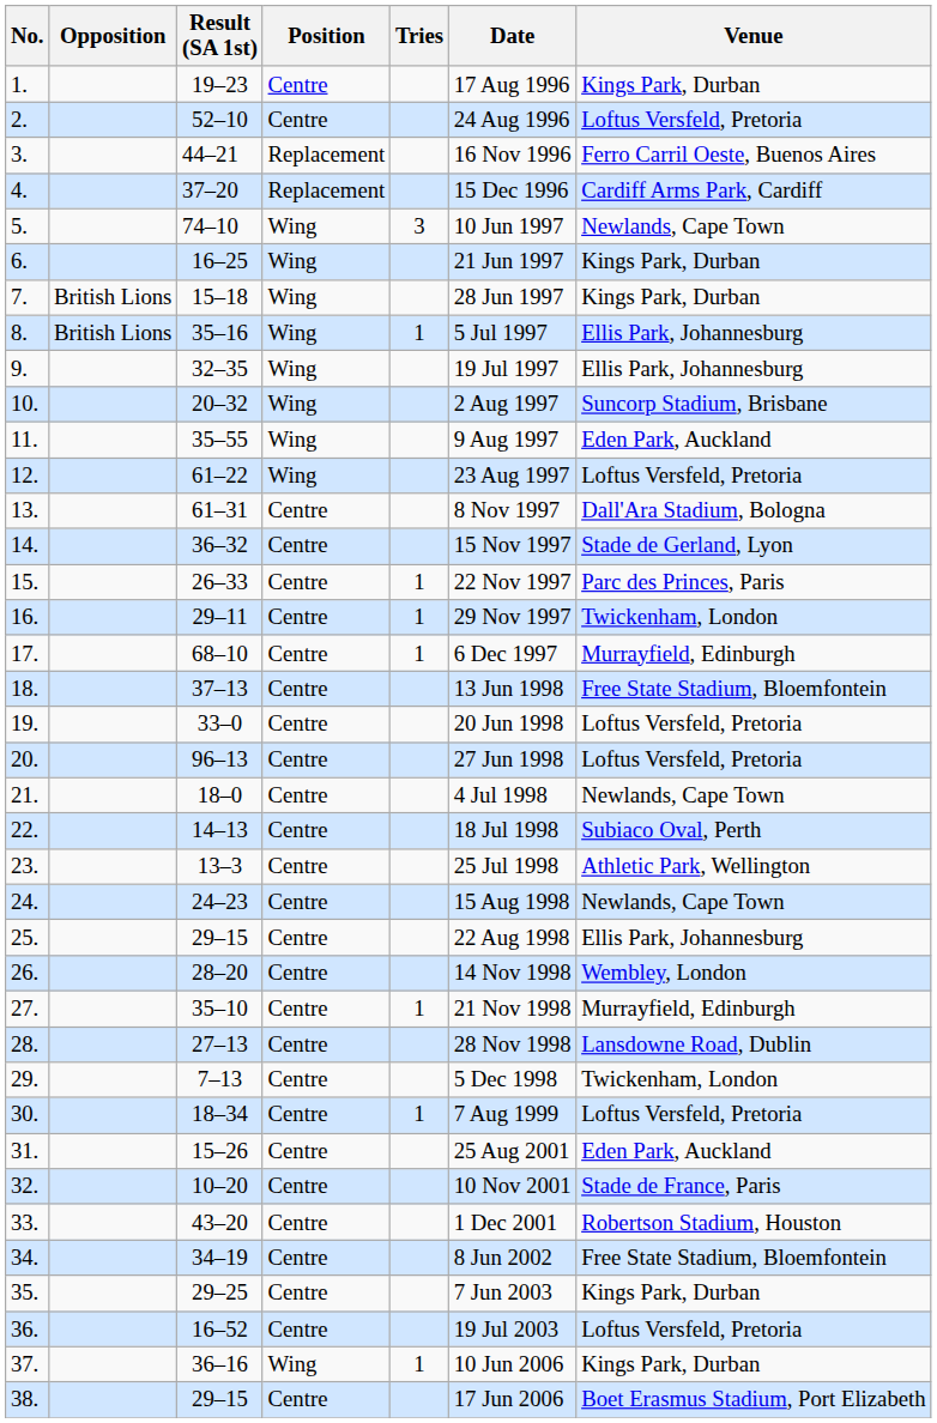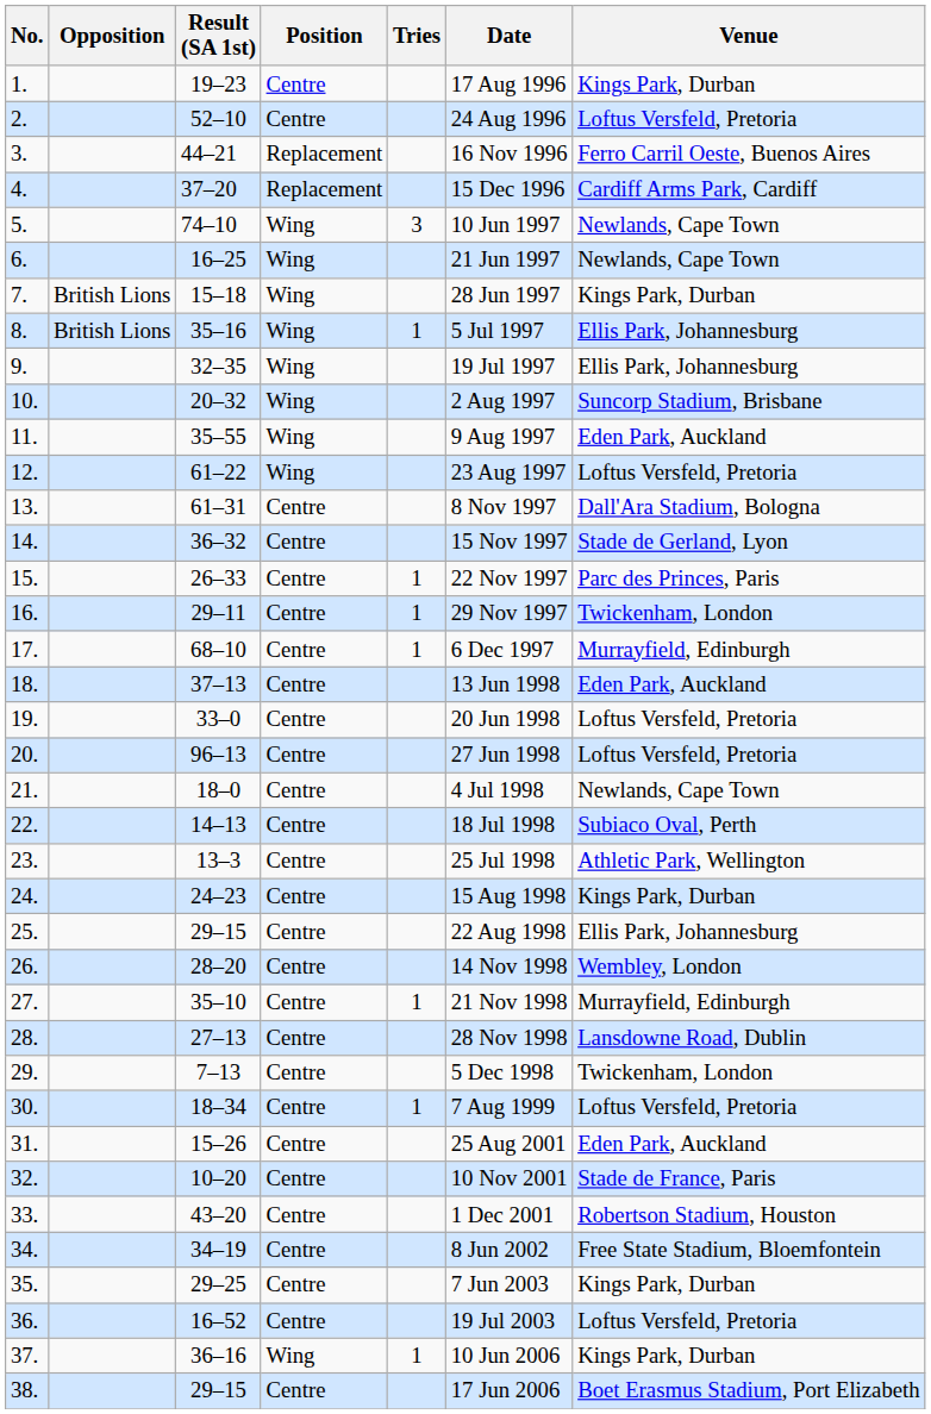 <table class="wikitable sortable">
 <tr>
 <th>No.</th>
 <th>Opposition</th>
 <th>Result<br>(SA 1st)</th>
 <th>Position</th>
 <th>Tries</th>
 <th>Date</th>
 <th>Venue</th>
 </tr>
 <tr>
 <td>1.</td>
 <td></td>
 <td align="center">19–23</td>
 <td><a href='#'>Centre</a></td>
 <td></td>
 <td>17 Aug 1996</td>
 <td><a href='#'>Kings Park</a>, Durban</td>
 </tr>
 <tr style="background: #D0E6FF;">
 <td>2.</td>
 <td></td>
 <td align="center">52–10</td>
 <td>Centre</td>
 <td></td>
 <td>24 Aug 1996</td>
 <td><a href='#'>Loftus Versfeld</a>, Pretoria</td>
 </tr>
 <tr>
 <td>3.</td>
 <td></td>
 <td>44–21</td>
 <td>Replacement</td>
 <td></td>
 <td>16 Nov 1996</td>
 <td><a href='#'>Ferro Carril Oeste</a>, Buenos Aires</td>
 </tr>
 <tr style="background: #D0E6FF;">
 <td>4.</td>
 <td></td>
 <td>37–20</td>
 <td>Replacement</td>
 <td></td>
 <td>15 Dec 1996</td>
 <td><a href='#'>Cardiff Arms Park</a>, Cardiff</td>
 </tr>
 <tr>
 <td>5.</td>
 <td></td>
 <td>74–10</td>
 <td>Wing</td>
 <td align="center">3</td>
 <td>10 Jun 1997</td>
 <td><a href='#'>Newlands</a>, Cape Town</td>
 </tr>
 <tr style="background: #D0E6FF;">
 <td>6.</td>
 <td></td>
 <td align="center">16–25</td>
 <td>Wing</td>
 <td></td>
 <td>21 Jun 1997</td>
-<td>Kings Park, Durban</td>
+<td>Newlands, Cape Town</td>
 </tr>
 <tr>
 <td>7.</td>
 <td> British Lions</td>
 <td align="center">15–18</td>
 <td>Wing</td>
 <td></td>
 <td>28 Jun 1997</td>
 <td>Kings Park, Durban</td>
 </tr>
 <tr style="background: #D0E6FF;">
 <td>8.</td>
 <td> British Lions</td>
 <td align="center">35–16</td>
 <td>Wing</td>
 <td align="center">1</td>
 <td>5 Jul 1997</td>
 <td><a href='#'>Ellis Park</a>, Johannesburg</td>
 </tr>
 <tr>
 <td>9.</td>
 <td></td>
 <td align="center">32–35</td>
 <td>Wing</td>
 <td></td>
 <td>19 Jul 1997</td>
 <td>Ellis Park, Johannesburg</td>
 </tr>
 <tr style="background: #D0E6FF;">
 <td>10.</td>
 <td></td>
 <td align="center">20–32</td>
 <td>Wing</td>
 <td></td>
 <td>2 Aug 1997</td>
 <td><a href='#'>Suncorp Stadium</a>, Brisbane</td>
 </tr>
 <tr>
 <td>11.</td>
 <td></td>
 <td align="center">35–55</td>
 <td>Wing</td>
 <td></td>
 <td>9 Aug 1997</td>
 <td><a href='#'>Eden Park</a>, Auckland</td>
 </tr>
 <tr style="background: #D0E6FF;">
 <td>12.</td>
 <td></td>
 <td align="center">61–22</td>
 <td>Wing</td>
 <td></td>
 <td>23 Aug 1997</td>
 <td>Loftus Versfeld, Pretoria</td>
 </tr>
 <tr>
 <td>13.</td>
 <td></td>
 <td align="center">61–31</td>
 <td>Centre</td>
 <td></td>
 <td>8 Nov 1997</td>
 <td><a href='#'>Dall'Ara Stadium</a>, Bologna</td>
 </tr>
 <tr style="background: #D0E6FF;">
 <td>14.</td>
 <td></td>
 <td align="center">36–32</td>
 <td>Centre</td>
 <td></td>
 <td>15 Nov 1997</td>
 <td><a href='#'>Stade de Gerland</a>, Lyon</td>
 </tr>
 <tr>
 <td>15.</td>
 <td></td>
 <td align="center">26–33</td>
 <td>Centre</td>
 <td align="center">1</td>
 <td>22 Nov 1997</td>
 <td><a href='#'>Parc des Princes</a>, Paris</td>
 </tr>
 <tr style="background: #D0E6FF;">
 <td>16.</td>
 <td></td>
 <td align="center">29–11</td>
 <td>Centre</td>
 <td align="center">1</td>
 <td>29 Nov 1997</td>
 <td><a href='#'>Twickenham</a>, London</td>
 </tr>
 <tr>
 <td>17.</td>
 <td></td>
 <td align="center">68–10</td>
 <td>Centre</td>
 <td align="center">1</td>
 <td>6 Dec 1997</td>
 <td><a href='#'>Murrayfield</a>, Edinburgh</td>
 </tr>
 <tr style="background: #D0E6FF;">
 <td>18.</td>
 <td></td>
 <td align="center">37–13</td>
 <td>Centre</td>
 <td></td>
 <td>13 Jun 1998</td>
-<td><a href='#'>Free State Stadium</a>, Bloemfontein</td>
+<td><a href='#'>Eden Park</a>, Auckland</td>
 </tr>
 <tr>
 <td>19.</td>
 <td></td>
 <td align="center">33–0</td>
 <td>Centre</td>
 <td></td>
 <td>20 Jun 1998</td>
 <td>Loftus Versfeld, Pretoria</td>
 </tr>
 <tr style="background: #D0E6FF;">
 <td>20.</td>
 <td></td>
 <td align="center">96–13</td>
 <td>Centre</td>
 <td></td>
 <td>27 Jun 1998</td>
 <td>Loftus Versfeld, Pretoria</td>
 </tr>
 <tr>
 <td>21.</td>
 <td></td>
 <td align="center">18–0</td>
 <td>Centre</td>
 <td></td>
 <td>4 Jul 1998</td>
 <td>Newlands, Cape Town</td>
 </tr>
 <tr style="background: #D0E6FF;">
 <td>22.</td>
 <td></td>
 <td align="center">14–13</td>
 <td>Centre</td>
 <td></td>
 <td>18 Jul 1998</td>
 <td><a href='#'>Subiaco Oval</a>, Perth</td>
 </tr>
 <tr>
 <td>23.</td>
 <td></td>
 <td align="center">13–3</td>
 <td>Centre</td>
 <td></td>
 <td>25 Jul 1998</td>
 <td><a href='#'>Athletic Park</a>, Wellington</td>
 </tr>
 <tr style="background: #D0E6FF;">
 <td>24.</td>
 <td></td>
 <td align="center">24–23</td>
 <td>Centre</td>
 <td></td>
 <td>15 Aug 1998</td>
-<td>Newlands, Cape Town</td>
+<td>Kings Park, Durban</td>
 </tr>
 <tr>
 <td>25.</td>
 <td></td>
 <td align="center">29–15</td>
 <td>Centre</td>
 <td></td>
 <td>22 Aug 1998</td>
 <td>Ellis Park, Johannesburg</td>
 </tr>
 <tr style="background: #D0E6FF;">
 <td>26.</td>
 <td></td>
 <td align="center">28–20</td>
 <td>Centre</td>
 <td></td>
 <td>14 Nov 1998</td>
 <td><a href='#'>Wembley</a>, London</td>
 </tr>
 <tr>
 <td>27.</td>
 <td></td>
 <td align="center">35–10</td>
 <td>Centre</td>
 <td align="center">1</td>
 <td>21 Nov 1998</td>
 <td>Murrayfield, Edinburgh</td>
 </tr>
 <tr style="background: #D0E6FF;">
 <td>28.</td>
 <td></td>
 <td align="center">27–13</td>
 <td>Centre</td>
 <td></td>
 <td>28 Nov 1998</td>
 <td><a href='#'>Lansdowne Road</a>, Dublin</td>
 </tr>
 <tr>
 <td>29.</td>
 <td></td>
 <td align="center">7–13</td>
 <td>Centre</td>
 <td></td>
 <td>5 Dec 1998</td>
 <td>Twickenham, London</td>
 </tr>
 <tr style="background: #D0E6FF;">
 <td>30.</td>
 <td></td>
 <td align="center">18–34</td>
 <td>Centre</td>
 <td align="center">1</td>
 <td>7 Aug 1999</td>
 <td>Loftus Versfeld, Pretoria</td>
 </tr>
 <tr>
 <td>31.</td>
 <td></td>
 <td align="center">15–26</td>
 <td>Centre</td>
 <td></td>
 <td>25 Aug 2001</td>
 <td><a href='#'>Eden Park</a>, Auckland</td>
 </tr>
 <tr style="background: #D0E6FF;">
 <td>32.</td>
 <td></td>
 <td align="center">10–20</td>
 <td>Centre</td>
 <td></td>
 <td>10 Nov 2001</td>
 <td><a href='#'>Stade de France</a>, Paris</td>
 </tr>
 <tr>
 <td>33.</td>
 <td></td>
 <td align="center">43–20</td>
 <td>Centre</td>
 <td></td>
 <td>1 Dec 2001</td>
 <td><a href='#'>Robertson Stadium</a>, Houston</td>
 </tr>
 <tr style="background: #D0E6FF;">
 <td>34.</td>
 <td></td>
 <td align="center">34–19</td>
 <td>Centre</td>
 <td></td>
 <td>8 Jun 2002</td>
 <td>Free State Stadium, Bloemfontein</td>
 </tr>
 <tr>
 <td>35.</td>
 <td></td>
 <td align="center">29–25</td>
 <td>Centre</td>
 <td></td>
 <td>7 Jun 2003</td>
 <td>Kings Park, Durban</td>
 </tr>
 <tr style="background: #D0E6FF;">
 <td>36.</td>
 <td></td>
 <td align="center">16–52</td>
 <td>Centre</td>
 <td></td>
 <td>19 Jul 2003</td>
 <td>Loftus Versfeld, Pretoria</td>
 </tr>
 <tr>
 <td>37.</td>
 <td></td>
 <td align="center">36–16</td>
 <td>Wing</td>
 <td align="center">1</td>
 <td>10 Jun 2006</td>
 <td>Kings Park, Durban</td>
 </tr>
 <tr style="background: #D0E6FF;">
 <td>38.</td>
 <td></td>
 <td align="center">29–15</td>
 <td>Centre</td>
 <td></td>
 <td>17 Jun 2006</td>
 <td><a href='#'>Boet Erasmus Stadium</a>, Port Elizabeth</td>
 </tr>
 </table>
